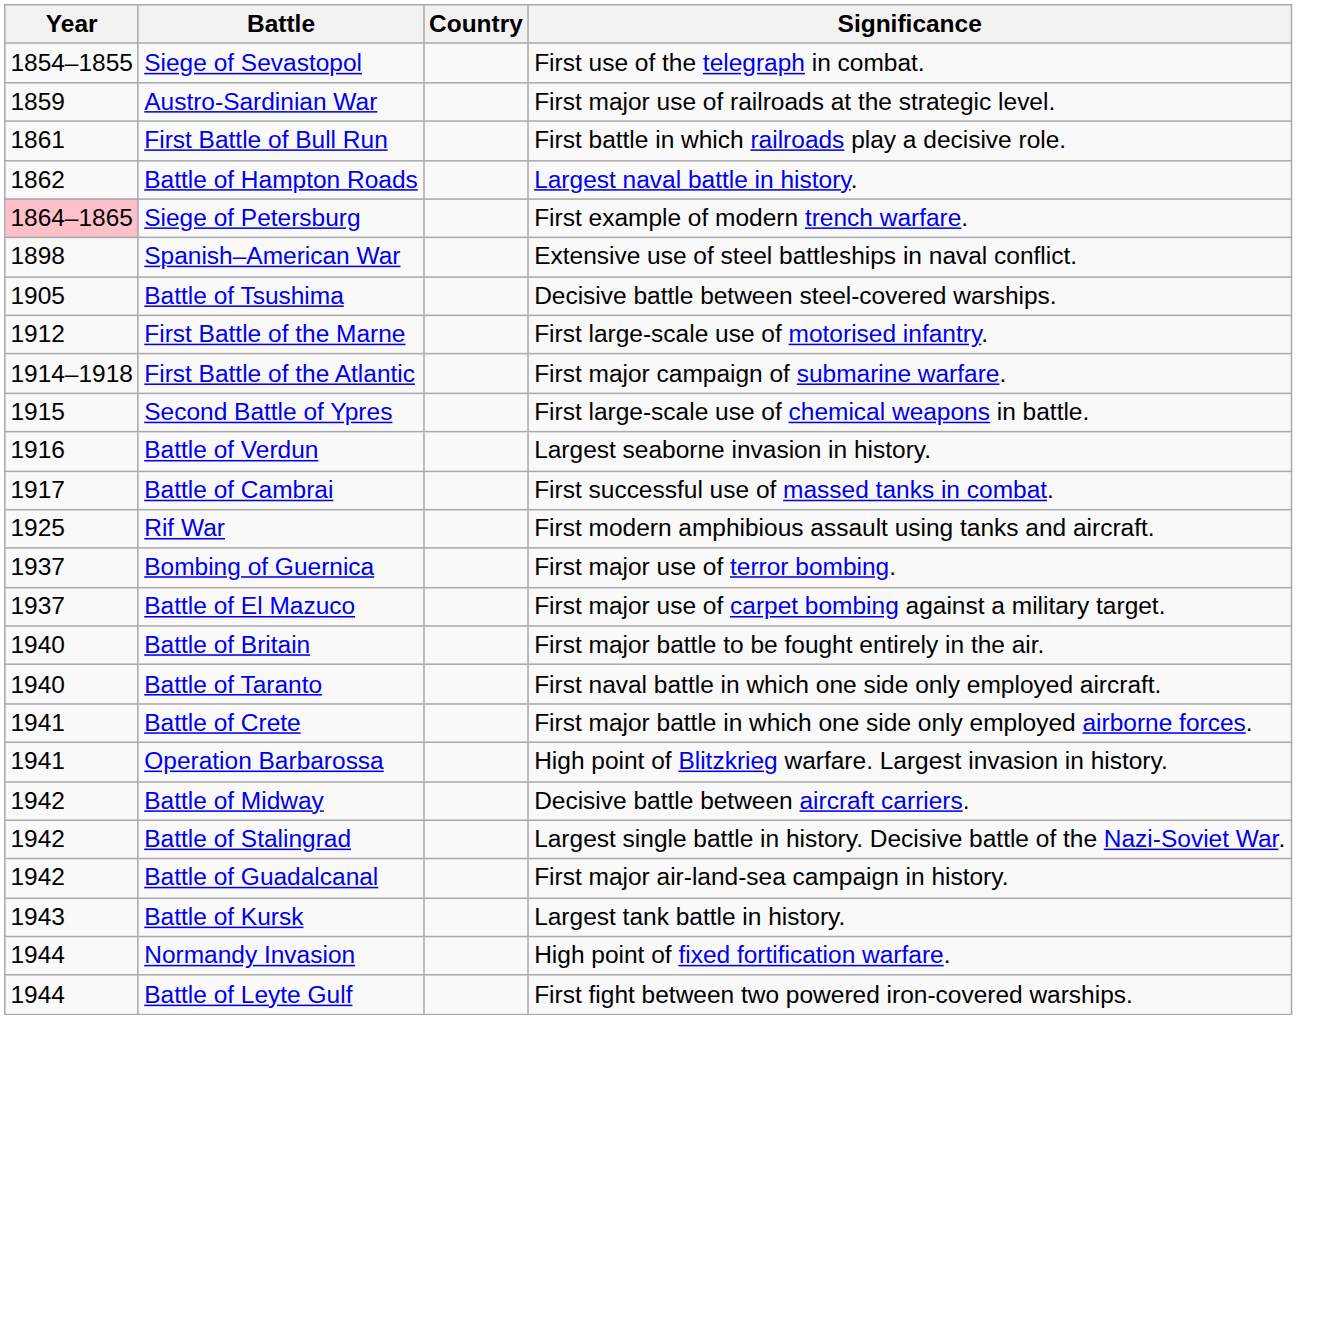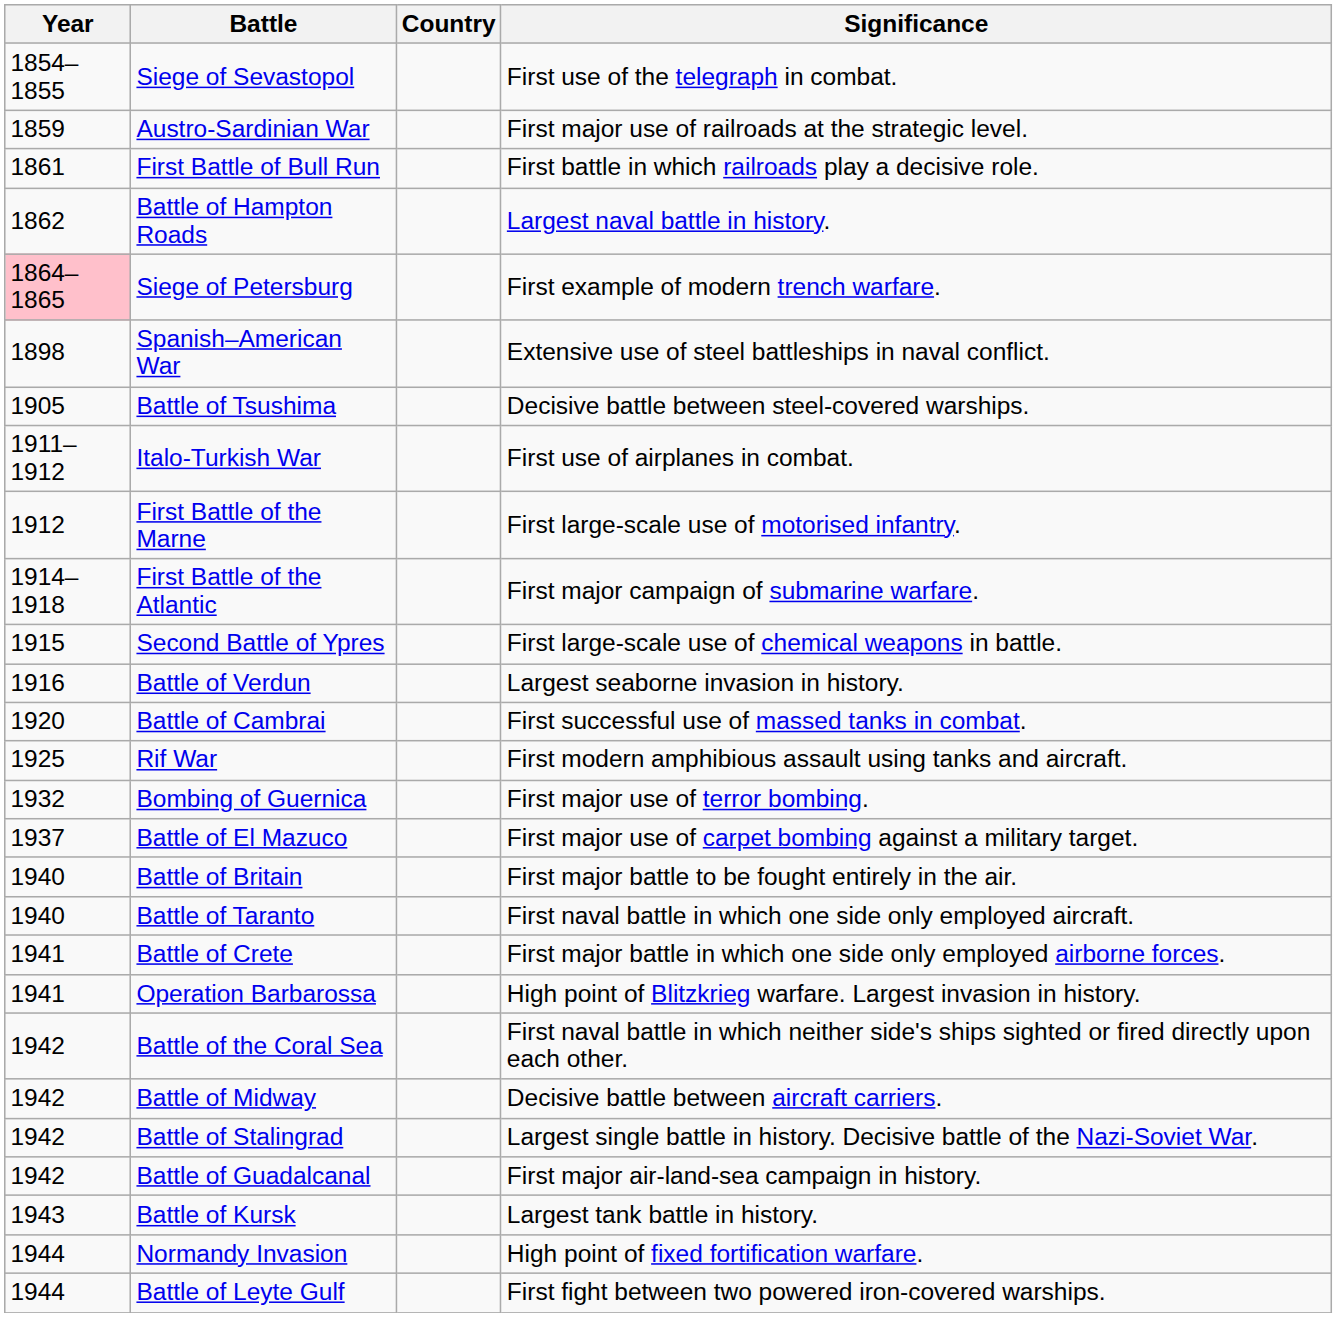 <table class="wikitable">
 <tr>
 <th>Year</th>
 <th>Battle</th>
 <th>Country</th>
 <th>Significance</th>
 </tr>
 <tr>
 <td>1854–1855</td>
 <td><a href='#'>Siege of Sevastopol</a></td>
 <td></td>
 <td>First use of the <a href='#'>telegraph</a> in combat.</td>
 </tr>
 <tr>
 <td>1859</td>
 <td><a href='#'>Austro-Sardinian War</a></td>
 <td></td>
 <td>First major use of railroads at the strategic level.</td>
 </tr>
 <tr>
 <td>1861</td>
 <td><a href='#'>First Battle of Bull Run</a></td>
 <td></td>
 <td>First battle in which <a href='#'>railroads</a> play a decisive role.</td>
 </tr>
 <tr>
 <td>1862</td>
 <td><a href='#'>Battle of Hampton Roads</a></td>
 <td> </td>
 <td><a href='#'>Largest naval battle in history</a>.</td>
 </tr>
 <tr>
 <td style="background: pink;">1864–1865</td>
 <td><a href='#'>Siege of Petersburg</a></td>
 <td> </td>
 <td>First example of modern <a href='#'>trench warfare</a>.</td>
 </tr>
 <tr>
 <td>1898</td>
 <td><a href='#'>Spanish–American War</a></td>
 <td> </td>
 <td>Extensive use of steel battleships in naval conflict.</td>
 </tr>
 <tr>
 <td>1905</td>
 <td><a href='#'>Battle of Tsushima</a></td>
 <td> </td>
 <td>Decisive battle between steel-covered warships.</td>
 </tr>
 <tr>
+<td>1911–1912</td>
+<td><a href='#'>Italo-Turkish War</a></td>
+<td></td>
+<td>First use of airplanes in combat.</td>
+</tr>
+<tr>
 <td>1912</td>
 <td><a href='#'>First Battle of the Marne</a></td>
 <td></td>
 <td>First large-scale use of <a href='#'>motorised infantry</a>.</td>
 </tr>
 <tr>
 <td>1914–1918</td>
 <td><a href='#'>First Battle of the Atlantic</a></td>
 <td></td>
 <td>First major campaign of <a href='#'>submarine warfare</a>.</td>
 </tr>
 <tr>
 <td>1915</td>
 <td><a href='#'>Second Battle of Ypres</a></td>
 <td></td>
 <td>First large-scale use of <a href='#'>chemical weapons</a> in battle.</td>
 </tr>
 <tr>
 <td>1916</td>
 <td><a href='#'>Battle of Verdun</a></td>
 <td> </td>
 <td>Largest seaborne invasion in history.</td>
 </tr>
 <tr>
-<td>1917</td>
+<td>1920</td>
 <td><a href='#'>Battle of Cambrai</a></td>
 <td></td>
 <td>First successful use of <a href='#'>massed tanks in combat</a>.</td>
 </tr>
 <tr>
 <td>1925</td>
 <td><a href='#'>Rif War</a></td>
 <td> </td>
 <td>First modern amphibious assault using tanks and aircraft.</td>
 </tr>
 <tr>
-<td>1937</td>
+<td>1932</td>
 <td><a href='#'>Bombing of Guernica</a></td>
 <td> </td>
 <td>First major use of <a href='#'>terror bombing</a>.</td>
 </tr>
 <tr>
 <td>1937</td>
 <td><a href='#'>Battle of El Mazuco</a></td>
 <td> </td>
 <td>First major use of <a href='#'>carpet bombing</a> against a military target.</td>
 </tr>
 <tr>
 <td>1940</td>
 <td><a href='#'>Battle of Britain</a></td>
 <td> </td>
 <td>First major battle to be fought entirely in the air.</td>
 </tr>
 <tr>
 <td>1940</td>
 <td><a href='#'>Battle of Taranto</a></td>
 <td></td>
 <td>First naval battle in which one side only employed aircraft.</td>
 </tr>
 <tr>
 <td>1941</td>
 <td><a href='#'>Battle of Crete</a></td>
 <td></td>
 <td>First major battle in which one side only employed <a href='#'>airborne forces</a>.</td>
 </tr>
 <tr>
 <td>1941</td>
 <td><a href='#'>Operation Barbarossa</a></td>
 <td> </td>
 <td>High point of <a href='#'>Blitzkrieg</a> warfare. Largest invasion in history.</td>
+</tr>
+<tr>
+<td>1942</td>
+<td><a href='#'>Battle of the Coral Sea</a></td>
+<td> </td>
+<td>First naval battle in which neither side's ships sighted or fired directly upon each other.</td>
 </tr>
 <tr>
 <td>1942</td>
 <td><a href='#'>Battle of Midway</a></td>
 <td> </td>
 <td>Decisive battle between <a href='#'>aircraft carriers</a>.</td>
 </tr>
 <tr>
 <td>1942</td>
 <td><a href='#'>Battle of Stalingrad</a></td>
 <td> </td>
 <td>Largest single battle in history.  Decisive battle of the <a href='#'>Nazi-Soviet War</a>.</td>
 </tr>
 <tr>
 <td>1942</td>
 <td><a href='#'>Battle of Guadalcanal</a></td>
 <td> </td>
 <td>First major air-land-sea campaign in history.</td>
 </tr>
 <tr>
 <td>1943</td>
 <td><a href='#'>Battle of Kursk</a></td>
 <td> </td>
 <td>Largest tank battle in history.</td>
 </tr>
 <tr>
 <td>1944</td>
 <td><a href='#'>Normandy Invasion</a></td>
 <td>  </td>
 <td>High point of <a href='#'>fixed fortification warfare</a>.</td>
 </tr>
 <tr>
 <td>1944</td>
 <td><a href='#'>Battle of Leyte Gulf</a></td>
 <td> </td>
 <td>First fight between two powered iron-covered warships.</td>
 </tr>
 </table>
